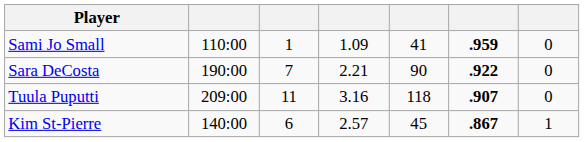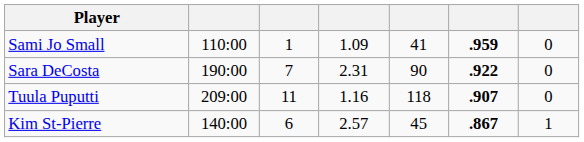 <table class="wikitable sortable" style="text-align:center;">
 <tr>
 <th style="width:170px;">Player</th>
 <th style="width:60px;"></th>
 <th style="width:50px;"></th>
 <th style="width:60px;"></th>
 <th style="width:50px;"></th>
 <th style="width:60px;"></th>
 <th style="width:50px;"></th>
 </tr>
 <tr>
 <td style="text-align:left;"> <a href='#'>Sami Jo Small</a></td>
 <td>110:00</td>
 <td>1</td>
 <td>1.09</td>
 <td>41</td>
 <td><strong>.959</strong></td>
 <td>0</td>
 </tr>
 <tr>
 <td style="text-align:left;"> <a href='#'>Sara DeCosta</a></td>
 <td>190:00</td>
 <td>7</td>
-<td>2.21</td>
+<td>2.31</td>
 <td>90</td>
 <td><strong>.922</strong></td>
 <td>0</td>
 </tr>
 <tr>
 <td style="text-align:left;"> <a href='#'>Tuula Puputti</a></td>
 <td>209:00</td>
 <td>11</td>
-<td>3.16</td>
+<td>1.16</td>
 <td>118</td>
 <td><strong>.907</strong></td>
 <td>0</td>
 </tr>
 <tr>
 <td style="text-align:left;"> <a href='#'>Kim St-Pierre</a></td>
 <td>140:00</td>
 <td>6</td>
 <td>2.57</td>
 <td>45</td>
 <td><strong>.867</strong></td>
 <td>1</td>
 </tr>
 </table>
